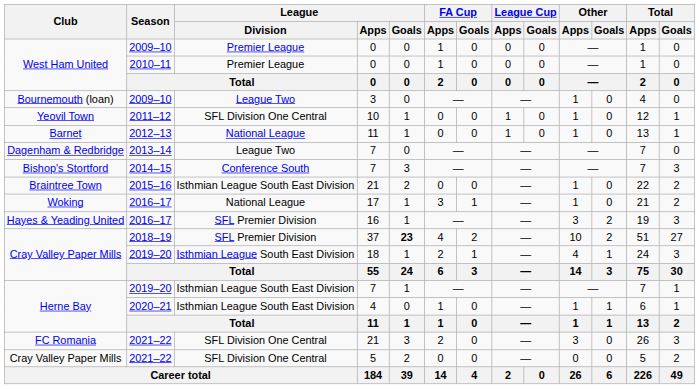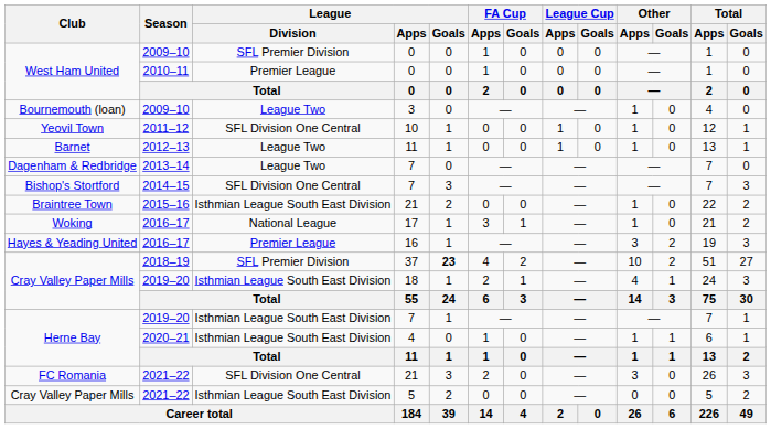 <table class="wikitable" style="text-align: center;">
 <tr>
 <th rowspan="2">Club</th>
 <th rowspan="2">Season</th>
 <th colspan="3">League</th>
 <th colspan="2"><a href='#'>FA Cup</a></th>
 <th colspan="2"><a href='#'>League Cup</a></th>
 <th colspan="2">Other</th>
 <th colspan="2">Total</th>
 </tr>
 <tr>
 <th>Division</th>
 <th>Apps</th>
 <th>Goals</th>
 <th>Apps</th>
 <th>Goals</th>
 <th>Apps</th>
 <th>Goals</th>
 <th>Apps</th>
 <th>Goals</th>
 <th>Apps</th>
 <th>Goals</th>
 </tr>
 <tr>
 <td rowspan="3"><a href='#'>West Ham United</a></td>
 <td><a href='#'>2009–10</a></td>
-<td><a href='#'>Premier League</a></td>
+<td><a href='#'>SFL</a> Premier Division</td>
 <td>0</td>
 <td>0</td>
 <td>1</td>
 <td>0</td>
 <td>0</td>
 <td>0</td>
 <td colspan="2">—</td>
 <td>1</td>
 <td>0</td>
 </tr>
 <tr>
 <td><a href='#'>2010–11</a></td>
 <td>Premier League</td>
 <td>0</td>
 <td>0</td>
 <td>1</td>
 <td>0</td>
 <td>0</td>
 <td>0</td>
 <td colspan="2">—</td>
 <td>1</td>
 <td>0</td>
 </tr>
 <tr>
 <th colspan="2">Total</th>
 <th>0</th>
 <th>0</th>
 <th>2</th>
 <th>0</th>
 <th>0</th>
 <th>0</th>
 <th colspan="2">—</th>
 <th>2</th>
 <th>0</th>
 </tr>
 <tr>
 <td><a href='#'>Bournemouth</a> (loan)</td>
 <td><a href='#'>2009–10</a></td>
 <td><a href='#'>League Two</a></td>
 <td>3</td>
 <td>0</td>
 <td colspan="2">—</td>
 <td colspan="2">—</td>
 <td>1</td>
 <td>0</td>
 <td>4</td>
 <td>0</td>
 </tr>
 <tr>
 <td><a href='#'>Yeovil Town</a></td>
 <td><a href='#'>2011–12</a></td>
 <td>SFL Division One Central</td>
 <td>10</td>
 <td>1</td>
 <td>0</td>
 <td>0</td>
 <td>1</td>
 <td>0</td>
 <td>1</td>
 <td>0</td>
 <td>12</td>
 <td>1</td>
 </tr>
 <tr>
 <td><a href='#'>Barnet</a></td>
 <td><a href='#'>2012–13</a></td>
-<td><a href='#'>National League</a></td>
+<td>League Two</td>
 <td>11</td>
 <td>1</td>
 <td>0</td>
 <td>0</td>
 <td>1</td>
 <td>0</td>
 <td>1</td>
 <td>0</td>
 <td>13</td>
 <td>1</td>
 </tr>
 <tr>
 <td><a href='#'>Dagenham & Redbridge</a></td>
 <td><a href='#'>2013–14</a></td>
 <td>League Two</td>
 <td>7</td>
 <td>0</td>
 <td colspan="2">—</td>
 <td colspan="2">—</td>
 <td colspan="2">—</td>
 <td>7</td>
 <td>0</td>
 </tr>
 <tr>
 <td><a href='#'>Bishop's Stortford</a></td>
 <td><a href='#'>2014–15</a></td>
-<td><a href='#'>Conference South</a></td>
+<td>SFL Division One Central</td>
 <td>7</td>
 <td>3</td>
 <td colspan="2">—</td>
 <td colspan="2">—</td>
 <td colspan="2">—</td>
 <td>7</td>
 <td>3</td>
 </tr>
 <tr>
 <td><a href='#'>Braintree Town</a></td>
 <td><a href='#'>2015–16</a></td>
 <td>Isthmian League South East Division</td>
 <td>21</td>
 <td>2</td>
 <td>0</td>
 <td>0</td>
 <td colspan="2">—</td>
 <td>1</td>
 <td>0</td>
 <td>22</td>
 <td>2</td>
 </tr>
 <tr>
 <td><a href='#'>Woking</a></td>
 <td><a href='#'>2016–17</a></td>
 <td>National League</td>
 <td>17</td>
 <td>1</td>
 <td>3</td>
 <td>1</td>
 <td colspan="2">—</td>
 <td>1</td>
 <td>0</td>
 <td>21</td>
 <td>2</td>
 </tr>
 <tr>
 <td><a href='#'>Hayes & Yeading United</a></td>
 <td><a href='#'>2016–17</a></td>
-<td><a href='#'>SFL</a> Premier Division</td>
+<td><a href='#'>Premier League</a></td>
 <td>16</td>
 <td>1</td>
 <td colspan="2">—</td>
 <td colspan="2">—</td>
 <td>3</td>
 <td>2</td>
 <td>19</td>
 <td>3</td>
 </tr>
 <tr>
 <td rowspan="3"><a href='#'>Cray Valley Paper Mills</a></td>
 <td><a href='#'>2018–19</a></td>
 <td><a href='#'>SFL</a> Premier Division</td>
 <td>37</td>
 <td><strong>23</strong></td>
 <td>4</td>
 <td>2</td>
 <td colspan="2">—</td>
 <td>10</td>
 <td>2</td>
 <td>51</td>
 <td>27</td>
 </tr>
 <tr>
 <td><a href='#'>2019–20</a></td>
 <td><a href='#'>Isthmian League</a> South East Division</td>
 <td>18</td>
 <td>1</td>
 <td>2</td>
 <td>1</td>
 <td colspan="2">—</td>
 <td>4</td>
 <td>1</td>
 <td>24</td>
 <td>3</td>
 </tr>
 <tr>
 <th colspan="2">Total</th>
 <th>55</th>
 <th>24</th>
 <th>6</th>
 <th>3</th>
 <th colspan="2">—</th>
 <th>14</th>
 <th>3</th>
 <th>75</th>
 <th>30</th>
 </tr>
 <tr>
 <td rowspan="3"><a href='#'>Herne Bay</a></td>
 <td><a href='#'>2019–20</a></td>
 <td>Isthmian League South East Division</td>
 <td>7</td>
 <td>1</td>
 <td colspan="2">—</td>
 <td colspan="2">—</td>
 <td colspan="2">—</td>
 <td>7</td>
 <td>1</td>
 </tr>
 <tr>
 <td><a href='#'>2020–21</a></td>
 <td>Isthmian League South East Division</td>
 <td>4</td>
 <td>0</td>
 <td>1</td>
 <td>0</td>
 <td colspan="2">—</td>
 <td>1</td>
 <td>1</td>
 <td>6</td>
 <td>1</td>
 </tr>
 <tr>
 <th colspan="2">Total</th>
 <th>11</th>
 <th>1</th>
 <th>1</th>
 <th>0</th>
 <th colspan="2">—</th>
 <th>1</th>
 <th>1</th>
 <th>13</th>
 <th>2</th>
 </tr>
 <tr>
 <td rowspan="1"><a href='#'>FC Romania</a></td>
 <td><a href='#'>2021–22</a></td>
 <td>SFL Division One Central</td>
 <td>21</td>
 <td>3</td>
 <td>2</td>
 <td>0</td>
 <td colspan="2">—</td>
 <td>3</td>
 <td>0</td>
 <td>26</td>
 <td>3</td>
 </tr>
 <tr>
 <td rowspan="1">Cray Valley Paper Mills</td>
 <td><a href='#'>2021–22</a></td>
-<td>SFL Division One Central</td>
+<td>Isthmian League South East Division</td>
 <td>5</td>
 <td>2</td>
 <td>0</td>
 <td>0</td>
 <td colspan="2">—</td>
 <td>0</td>
 <td>0</td>
 <td>5</td>
 <td>2</td>
 </tr>
 <tr>
 <th colspan="3">Career total</th>
 <th>184</th>
 <th>39</th>
 <th>14</th>
 <th>4</th>
 <th>2</th>
 <th>0</th>
 <th>26</th>
 <th>6</th>
 <th>226</th>
 <th>49</th>
 </tr>
 </table>
